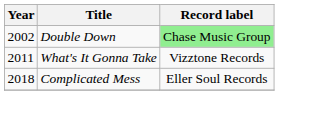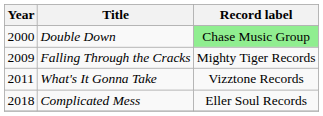 <table class="wikitable sortable">
 <tr>
 <th>Year</th>
 <th>Title</th>
 <th>Record label</th>
 </tr>
 <tr>
-<td>2002</td>
+<td>2000</td>
 <td><em>Double Down</em></td>
 <td style="background: lightgreen; text-align:center;">Chase Music Group</td>
+</tr>
+<tr>
+<td>2009</td>
+<td><em>Falling Through the Cracks</em></td>
+<td style="text-align:center;">Mighty Tiger Records</td>
 </tr>
 <tr>
 <td>2011</td>
 <td><em>What's It Gonna Take</em></td>
 <td style="text-align:center;">Vizztone Records</td>
 </tr>
 <tr>
 <td>2018</td>
 <td><em>Complicated Mess</em></td>
 <td style="text-align:center;">Eller Soul Records</td>
 </tr>
 <tr>
 </tr>
 </table>
